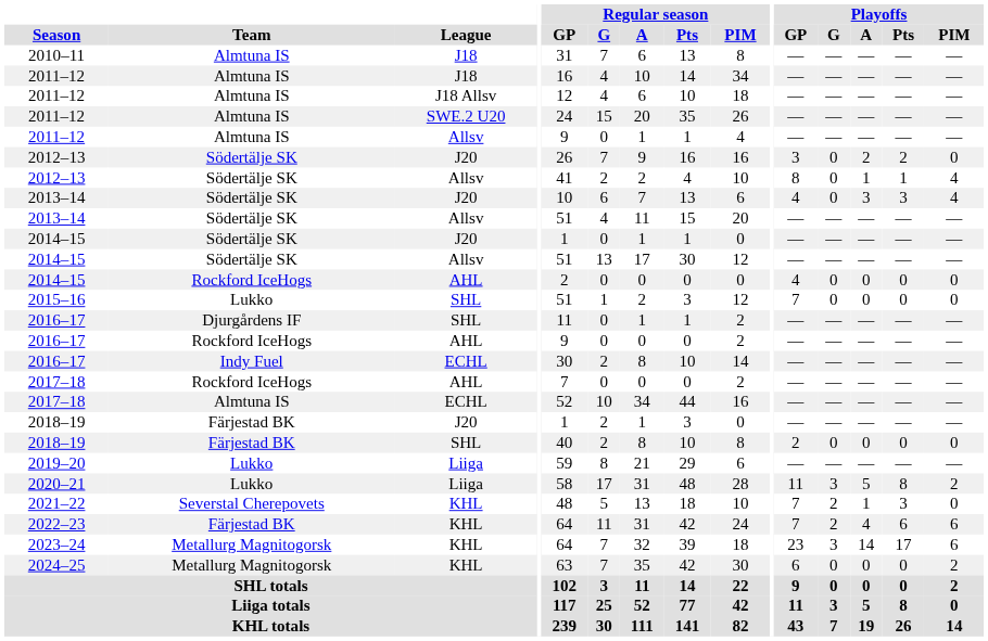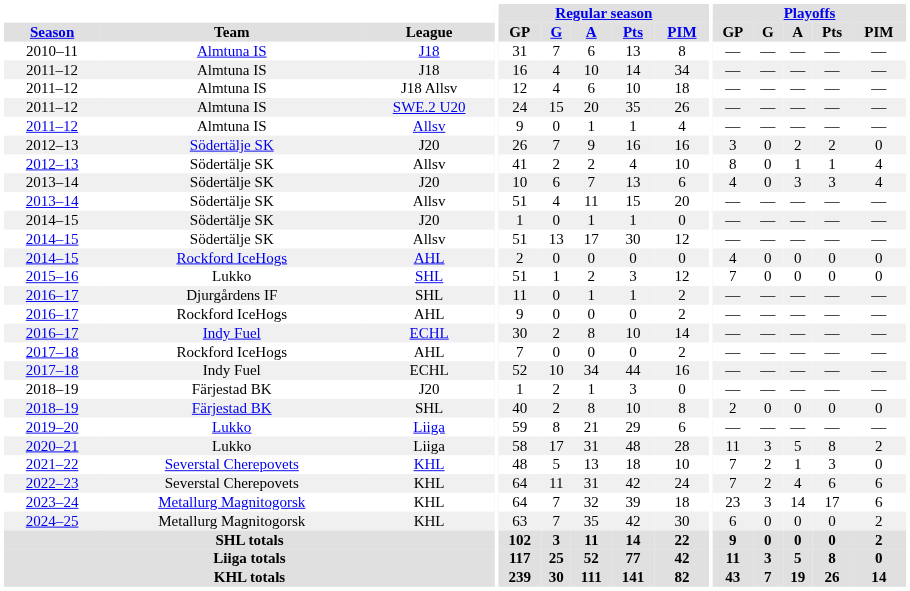 <table border="0" cellpadding="1" cellspacing="0" style="text-align:center; width:60em">
 <tr bgcolor="#e0e0e0">
 <th colspan="3" bgcolor="#ffffff"></th>
 <th rowspan="99" bgcolor="#ffffff"></th>
 <th colspan="5"><a href='#'>Regular season</a></th>
 <th rowspan="99" bgcolor="#ffffff"></th>
 <th colspan="5"><a href='#'>Playoffs</a></th>
 </tr>
 <tr bgcolor="#e0e0e0">
 <th><a href='#'>Season</a></th>
 <th>Team</th>
 <th>League</th>
 <th>GP</th>
 <th><a href='#'>G</a></th>
 <th><a href='#'>A</a></th>
 <th><a href='#'>Pts</a></th>
 <th><a href='#'>PIM</a></th>
 <th>GP</th>
 <th>G</th>
 <th>A</th>
 <th>Pts</th>
 <th>PIM</th>
 </tr>
 <tr>
 <td>2010–11</td>
 <td><a href='#'>Almtuna IS</a></td>
 <td><a href='#'>J18</a></td>
 <td>31</td>
 <td>7</td>
 <td>6</td>
 <td>13</td>
 <td>8</td>
 <td>—</td>
 <td>—</td>
 <td>—</td>
 <td>—</td>
 <td>—</td>
 </tr>
 <tr bgcolor="#f0f0f0">
 <td>2011–12</td>
 <td>Almtuna IS</td>
 <td>J18</td>
 <td>16</td>
 <td>4</td>
 <td>10</td>
 <td>14</td>
 <td>34</td>
 <td>—</td>
 <td>—</td>
 <td>—</td>
 <td>—</td>
 <td>—</td>
 </tr>
 <tr>
 <td>2011–12</td>
 <td>Almtuna IS</td>
 <td>J18 Allsv</td>
 <td>12</td>
 <td>4</td>
 <td>6</td>
 <td>10</td>
 <td>18</td>
 <td>—</td>
 <td>—</td>
 <td>—</td>
 <td>—</td>
 <td>—</td>
 </tr>
 <tr bgcolor="#f0f0f0">
 <td>2011–12</td>
 <td>Almtuna IS</td>
 <td><a href='#'>SWE.2 U20</a></td>
 <td>24</td>
 <td>15</td>
 <td>20</td>
 <td>35</td>
 <td>26</td>
 <td>—</td>
 <td>—</td>
 <td>—</td>
 <td>—</td>
 <td>—</td>
 </tr>
 <tr>
 <td><a href='#'>2011–12</a></td>
 <td>Almtuna IS</td>
 <td><a href='#'>Allsv</a></td>
 <td>9</td>
 <td>0</td>
 <td>1</td>
 <td>1</td>
 <td>4</td>
 <td>—</td>
 <td>—</td>
 <td>—</td>
 <td>—</td>
 <td>—</td>
 </tr>
 <tr bgcolor="#f0f0f0">
 <td>2012–13</td>
 <td><a href='#'>Södertälje SK</a></td>
 <td>J20</td>
 <td>26</td>
 <td>7</td>
 <td>9</td>
 <td>16</td>
 <td>16</td>
 <td>3</td>
 <td>0</td>
 <td>2</td>
 <td>2</td>
 <td>0</td>
 </tr>
 <tr>
 <td><a href='#'>2012–13</a></td>
 <td>Södertälje SK</td>
 <td>Allsv</td>
 <td>41</td>
 <td>2</td>
 <td>2</td>
 <td>4</td>
 <td>10</td>
 <td>8</td>
 <td>0</td>
 <td>1</td>
 <td>1</td>
 <td>4</td>
 </tr>
 <tr bgcolor="#f0f0f0">
 <td>2013–14</td>
 <td>Södertälje SK</td>
 <td>J20</td>
 <td>10</td>
 <td>6</td>
 <td>7</td>
 <td>13</td>
 <td>6</td>
 <td>4</td>
 <td>0</td>
 <td>3</td>
 <td>3</td>
 <td>4</td>
 </tr>
 <tr>
 <td><a href='#'>2013–14</a></td>
 <td>Södertälje SK</td>
 <td>Allsv</td>
 <td>51</td>
 <td>4</td>
 <td>11</td>
 <td>15</td>
 <td>20</td>
 <td>—</td>
 <td>—</td>
 <td>—</td>
 <td>—</td>
 <td>—</td>
 </tr>
 <tr bgcolor="#f0f0f0">
 <td>2014–15</td>
 <td>Södertälje SK</td>
 <td>J20</td>
 <td>1</td>
 <td>0</td>
 <td>1</td>
 <td>1</td>
 <td>0</td>
 <td>—</td>
 <td>—</td>
 <td>—</td>
 <td>—</td>
 <td>—</td>
 </tr>
 <tr>
 <td><a href='#'>2014–15</a></td>
 <td>Södertälje SK</td>
 <td>Allsv</td>
 <td>51</td>
 <td>13</td>
 <td>17</td>
 <td>30</td>
 <td>12</td>
 <td>—</td>
 <td>—</td>
 <td>—</td>
 <td>—</td>
 <td>—</td>
 </tr>
 <tr bgcolor="#f0f0f0">
 <td><a href='#'>2014–15</a></td>
 <td><a href='#'>Rockford IceHogs</a></td>
 <td><a href='#'>AHL</a></td>
 <td>2</td>
 <td>0</td>
 <td>0</td>
 <td>0</td>
 <td>0</td>
 <td>4</td>
 <td>0</td>
 <td>0</td>
 <td>0</td>
 <td>0</td>
 </tr>
 <tr>
 <td><a href='#'>2015–16</a></td>
 <td>Lukko</td>
 <td><a href='#'>SHL</a></td>
 <td>51</td>
 <td>1</td>
 <td>2</td>
 <td>3</td>
 <td>12</td>
 <td>7</td>
 <td>0</td>
 <td>0</td>
 <td>0</td>
 <td>0</td>
 </tr>
 <tr bgcolor="#f0f0f0">
 <td><a href='#'>2016–17</a></td>
 <td>Djurgårdens IF</td>
 <td>SHL</td>
 <td>11</td>
 <td>0</td>
 <td>1</td>
 <td>1</td>
 <td>2</td>
 <td>—</td>
 <td>—</td>
 <td>—</td>
 <td>—</td>
 <td>—</td>
 </tr>
 <tr>
 <td><a href='#'>2016–17</a></td>
 <td>Rockford IceHogs</td>
 <td>AHL</td>
 <td>9</td>
 <td>0</td>
 <td>0</td>
 <td>0</td>
 <td>2</td>
 <td>—</td>
 <td>—</td>
 <td>—</td>
 <td>—</td>
 <td>—</td>
 </tr>
 <tr bgcolor="#f0f0f0">
 <td><a href='#'>2016–17</a></td>
 <td><a href='#'>Indy Fuel</a></td>
 <td><a href='#'>ECHL</a></td>
 <td>30</td>
 <td>2</td>
 <td>8</td>
 <td>10</td>
 <td>14</td>
 <td>—</td>
 <td>—</td>
 <td>—</td>
 <td>—</td>
 <td>—</td>
 </tr>
 <tr>
 <td><a href='#'>2017–18</a></td>
 <td>Rockford IceHogs</td>
 <td>AHL</td>
 <td>7</td>
 <td>0</td>
 <td>0</td>
 <td>0</td>
 <td>2</td>
 <td>—</td>
 <td>—</td>
 <td>—</td>
 <td>—</td>
 <td>—</td>
 </tr>
 <tr bgcolor="#f0f0f0">
 <td><a href='#'>2017–18</a></td>
-<td>Almtuna IS</td>
+<td>Indy Fuel</td>
 <td>ECHL</td>
 <td>52</td>
 <td>10</td>
 <td>34</td>
 <td>44</td>
 <td>16</td>
 <td>—</td>
 <td>—</td>
 <td>—</td>
 <td>—</td>
 <td>—</td>
 </tr>
 <tr>
 <td>2018–19</td>
 <td>Färjestad BK</td>
 <td>J20</td>
 <td>1</td>
 <td>2</td>
 <td>1</td>
 <td>3</td>
 <td>0</td>
 <td>—</td>
 <td>—</td>
 <td>—</td>
 <td>—</td>
 <td>—</td>
 </tr>
 <tr bgcolor="#f0f0f0">
 <td><a href='#'>2018–19</a></td>
 <td><a href='#'>Färjestad BK</a></td>
 <td>SHL</td>
 <td>40</td>
 <td>2</td>
 <td>8</td>
 <td>10</td>
 <td>8</td>
 <td>2</td>
 <td>0</td>
 <td>0</td>
 <td>0</td>
 <td>0</td>
 </tr>
 <tr>
 <td><a href='#'>2019–20</a></td>
 <td><a href='#'>Lukko</a></td>
 <td><a href='#'>Liiga</a></td>
 <td>59</td>
 <td>8</td>
 <td>21</td>
 <td>29</td>
 <td>6</td>
 <td>—</td>
 <td>—</td>
 <td>—</td>
 <td>—</td>
 <td>—</td>
 </tr>
 <tr bgcolor="#f0f0f0">
 <td><a href='#'>2020–21</a></td>
 <td>Lukko</td>
 <td>Liiga</td>
 <td>58</td>
 <td>17</td>
 <td>31</td>
 <td>48</td>
 <td>28</td>
 <td>11</td>
 <td>3</td>
 <td>5</td>
 <td>8</td>
 <td>2</td>
 </tr>
 <tr>
 <td><a href='#'>2021–22</a></td>
 <td><a href='#'>Severstal Cherepovets</a></td>
 <td><a href='#'>KHL</a></td>
 <td>48</td>
 <td>5</td>
 <td>13</td>
 <td>18</td>
 <td>10</td>
 <td>7</td>
 <td>2</td>
 <td>1</td>
 <td>3</td>
 <td>0</td>
 </tr>
 <tr bgcolor="#f0f0f0">
 <td><a href='#'>2022–23</a></td>
-<td><a href='#'>Färjestad BK</a></td>
+<td>Severstal Cherepovets</td>
 <td>KHL</td>
 <td>64</td>
 <td>11</td>
 <td>31</td>
 <td>42</td>
 <td>24</td>
 <td>7</td>
 <td>2</td>
 <td>4</td>
 <td>6</td>
 <td>6</td>
 </tr>
 <tr>
 <td><a href='#'>2023–24</a></td>
 <td><a href='#'>Metallurg Magnitogorsk</a></td>
 <td>KHL</td>
 <td>64</td>
 <td>7</td>
 <td>32</td>
 <td>39</td>
 <td>18</td>
 <td>23</td>
 <td>3</td>
 <td>14</td>
 <td>17</td>
 <td>6</td>
 </tr>
 <tr bgcolor="#f0f0f0">
 <td><a href='#'>2024–25</a></td>
 <td>Metallurg Magnitogorsk</td>
 <td>KHL</td>
 <td>63</td>
 <td>7</td>
 <td>35</td>
 <td>42</td>
 <td>30</td>
 <td>6</td>
 <td>0</td>
 <td>0</td>
 <td>0</td>
 <td>2</td>
 </tr>
 <tr bgcolor="#e0e0e0">
 <th colspan="3">SHL totals</th>
 <th>102</th>
 <th>3</th>
 <th>11</th>
 <th>14</th>
 <th>22</th>
 <th>9</th>
 <th>0</th>
 <th>0</th>
 <th>0</th>
 <th>2</th>
 </tr>
 <tr bgcolor="#e0e0e0">
 <th colspan="3">Liiga totals</th>
 <th>117</th>
 <th>25</th>
 <th>52</th>
 <th>77</th>
 <th>42</th>
 <th>11</th>
 <th>3</th>
 <th>5</th>
 <th>8</th>
 <th>0</th>
 </tr>
 <tr bgcolor="#e0e0e0">
 <th colspan="3">KHL totals</th>
 <th>239</th>
 <th>30</th>
 <th>111</th>
 <th>141</th>
 <th>82</th>
 <th>43</th>
 <th>7</th>
 <th>19</th>
 <th>26</th>
 <th>14</th>
 </tr>
 </table>
